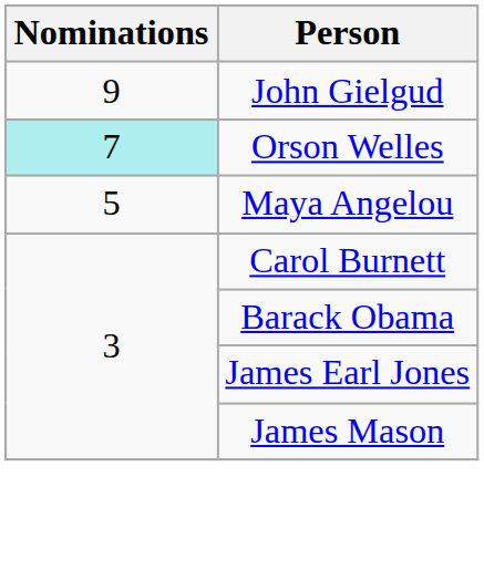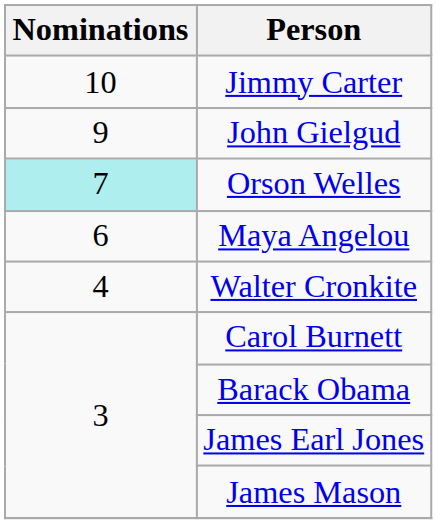 <table class="wikitable" style="text-align: center;">
 <tr>
 <th scope="col" width="55">Nominations</th>
 <th scope="col" align="center">Person</th>
+</tr>
+<tr>
+<td>10</td>
+<td><a href='#'>Jimmy Carter</a></td>
 </tr>
 <tr>
 <td>9</td>
 <td><a href='#'>John Gielgud</a></td>
 </tr>
 <tr>
 <td style="background: paleturquoise;">7</td>
 <td><a href='#'>Orson Welles</a></td>
 </tr>
 <tr>
-<td>5</td>
+<td>6</td>
 <td><a href='#'>Maya Angelou</a></td>
+</tr>
+<tr>
+<td>4</td>
+<td><a href='#'>Walter Cronkite</a></td>
 </tr>
 <tr>
 <td rowspan=4>3</td>
 <td><a href='#'>Carol Burnett</a></td>
 </tr>
 <tr>
 <td><a href='#'>Barack Obama</a></td>
 </tr>
 <tr>
 <td><a href='#'>James Earl Jones</a></td>
 </tr>
 <tr>
 <td><a href='#'>James Mason</a></td>
 </tr>
 <tr>
 </tr>
 </table>
